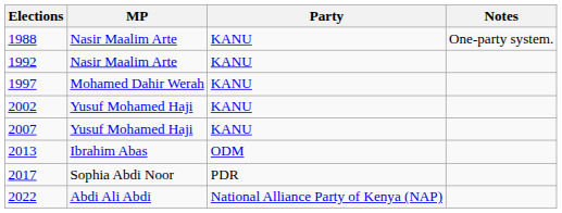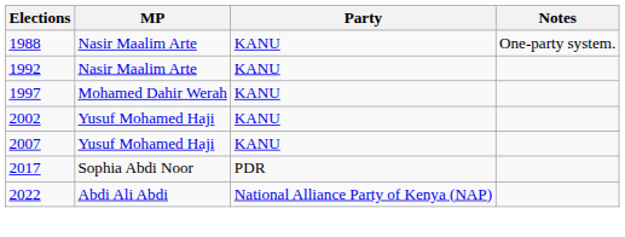 <table class="wikitable">
 <tr>
 <th>Elections</th>
 <th>MP </th>
 <th>Party</th>
 <th>Notes</th>
 </tr>
 <tr>
 <td><a href='#'>1988</a></td>
 <td><a href='#'>Nasir Maalim Arte</a></td>
 <td><a href='#'>KANU</a></td>
 <td>One-party system.</td>
 </tr>
 <tr>
 <td><a href='#'>1992</a></td>
 <td><a href='#'>Nasir Maalim Arte</a></td>
 <td><a href='#'>KANU</a></td>
 <td></td>
 </tr>
 <tr>
 <td><a href='#'>1997</a></td>
 <td><a href='#'>Mohamed Dahir Werah</a></td>
 <td><a href='#'>KANU</a></td>
 <td></td>
 </tr>
 <tr>
 <td><a href='#'>2002</a></td>
 <td><a href='#'>Yusuf Mohamed Haji</a></td>
 <td><a href='#'>KANU</a></td>
 <td></td>
 </tr>
 <tr>
 <td><a href='#'>2007</a></td>
 <td><a href='#'>Yusuf Mohamed Haji</a></td>
 <td><a href='#'>KANU</a></td>
 <td></td>
 </tr>
 <tr>
-<td><a href='#'>2013</a></td>
-<td><a href='#'>Ibrahim Abas</a></td>
-<td><a href='#'>ODM</a></td>
-<td></td>
-</tr>
-<tr>
 <td><a href='#'>2017</a></td>
 <td>Sophia Abdi Noor</td>
 <td>PDR</td>
 </tr>
 <tr>
 <td><a href='#'>2022</a></td>
 <td><a href='#'>Abdi Ali Abdi</a></td>
 <td><a href='#'>National Alliance Party of Kenya (NAP)</a></td>
 <td></td>
 </tr>
 </table>
